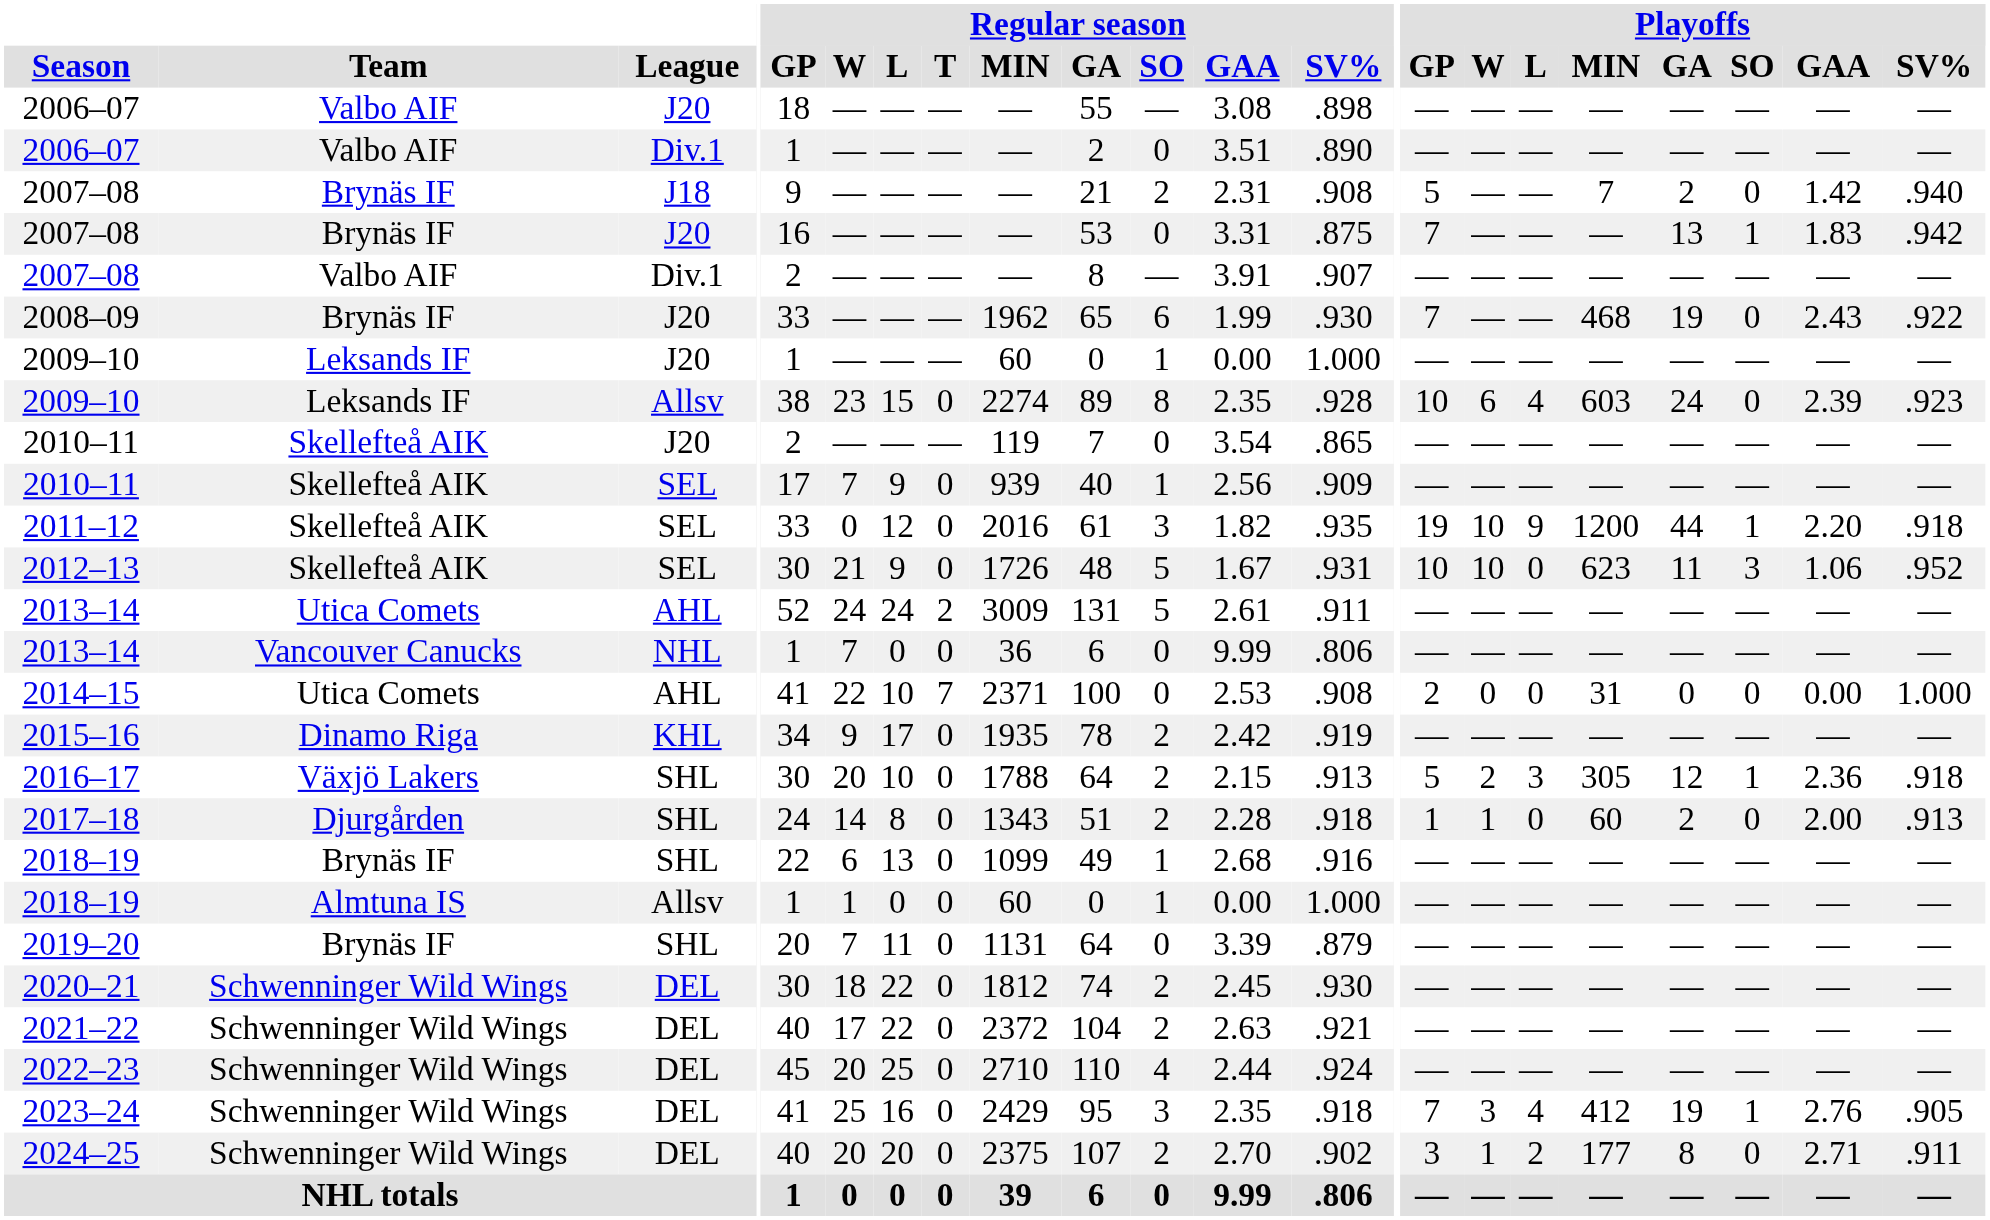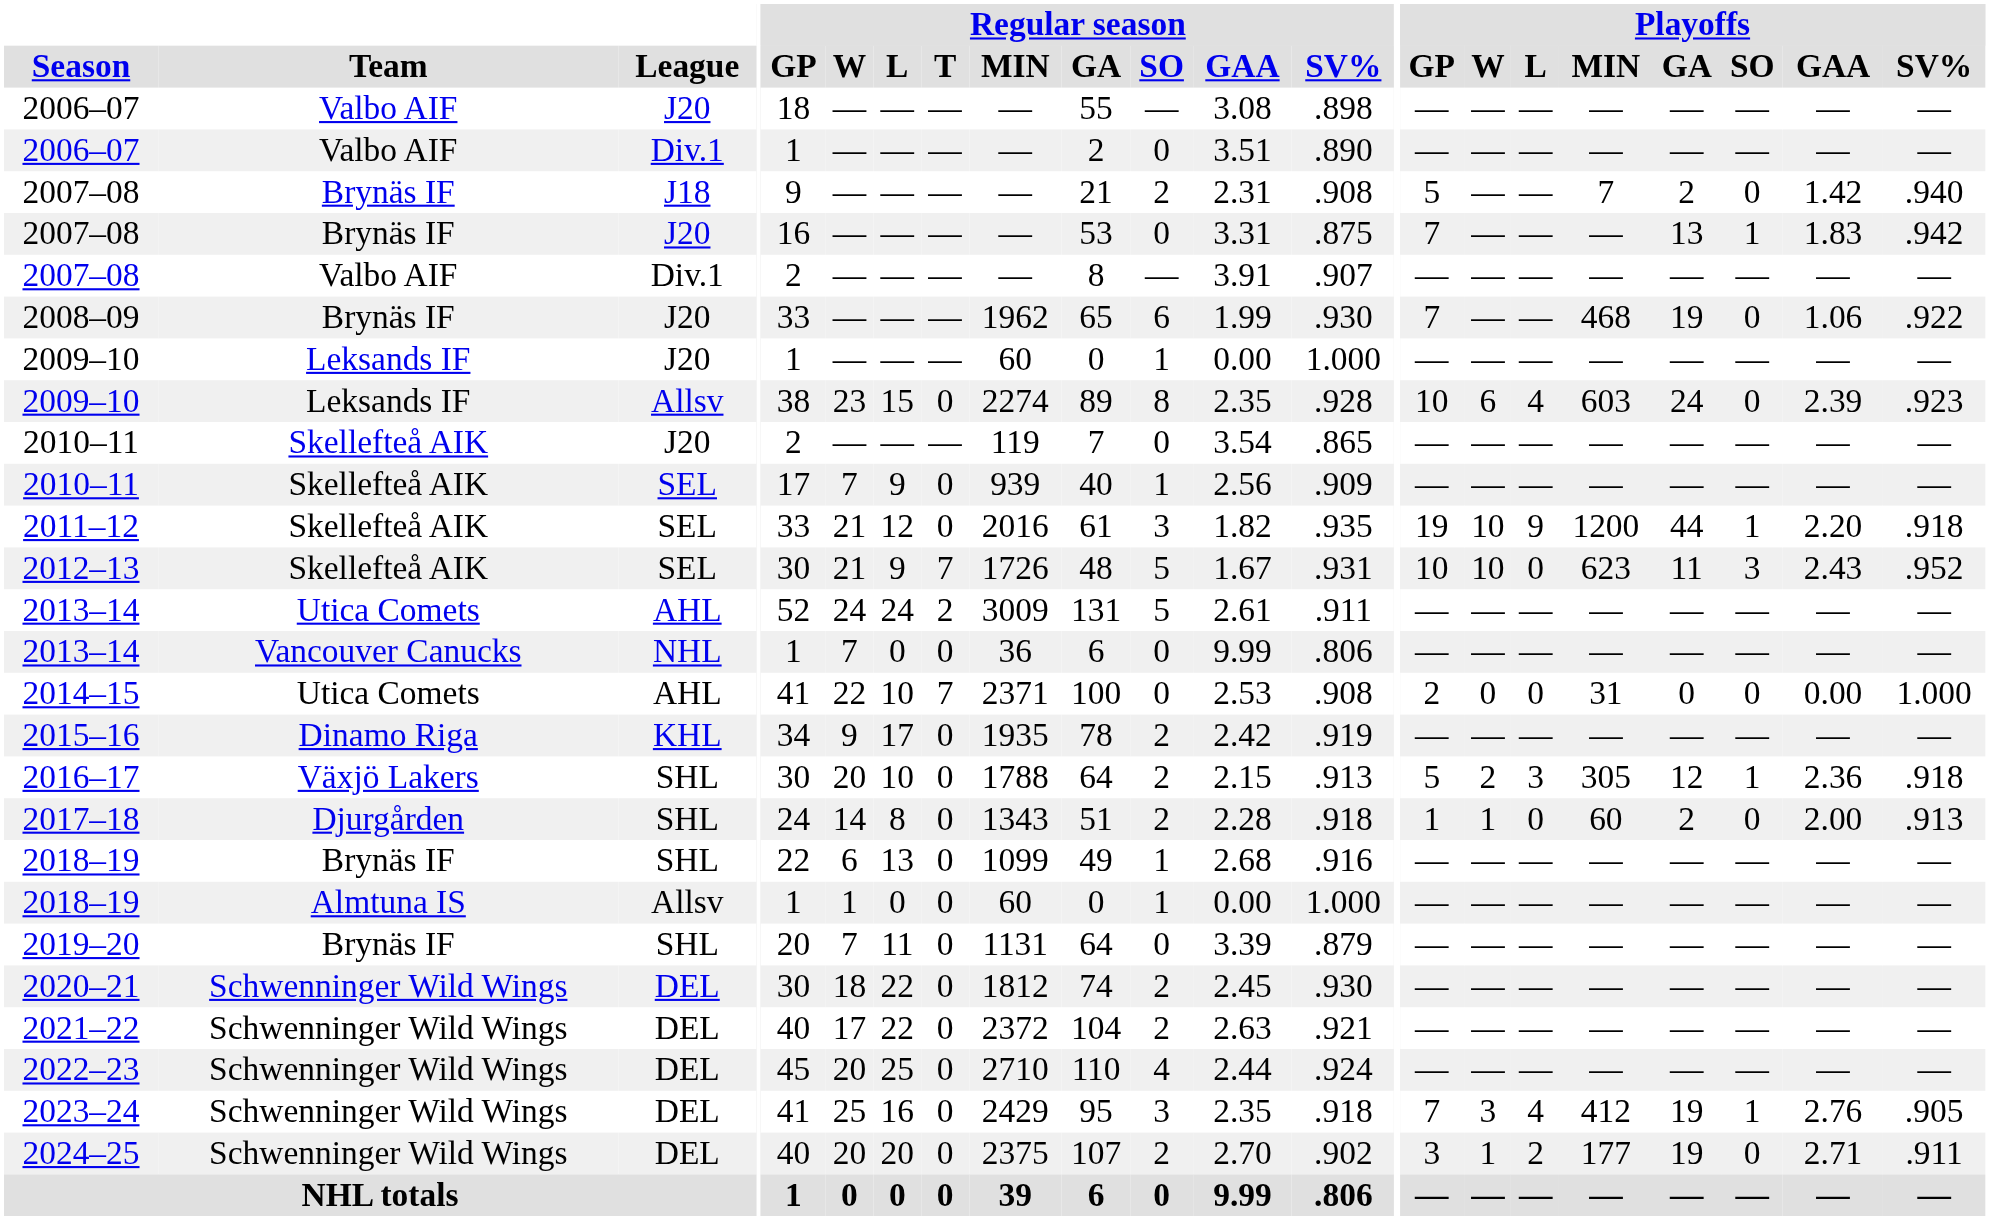 <table border="0" cellpadding="1" cellspacing="0" style="width:75%; text-align:center;">
 <tr bgcolor="#e0e0e0">
 <th colspan="3" bgcolor="#ffffff"></th>
 <th rowspan="99" bgcolor="#ffffff"></th>
 <th colspan="9" bgcolor="#e0e0e0"><a href='#'>Regular season</a></th>
 <th rowspan="99" bgcolor="#ffffff"></th>
 <th colspan="8" bgcolor="#e0e0e0"><a href='#'>Playoffs</a></th>
 </tr>
 <tr bgcolor="#e0e0e0">
 <th><a href='#'>Season</a></th>
 <th>Team</th>
 <th>League</th>
 <th>GP</th>
 <th>W</th>
 <th>L</th>
 <th>T</th>
 <th>MIN</th>
 <th>GA</th>
 <th><a href='#'>SO</a></th>
 <th><a href='#'>GAA</a></th>
 <th><a href='#'>SV%</a></th>
 <th>GP</th>
 <th>W</th>
 <th>L</th>
 <th>MIN</th>
 <th>GA</th>
 <th>SO</th>
 <th>GAA</th>
 <th>SV%</th>
 </tr>
 <tr>
 <td>2006–07</td>
 <td><a href='#'>Valbo AIF</a></td>
 <td><a href='#'>J20</a></td>
 <td>18</td>
 <td>—</td>
 <td>—</td>
 <td>—</td>
 <td>—</td>
 <td>55</td>
 <td>—</td>
 <td>3.08</td>
 <td>.898</td>
 <td>—</td>
 <td>—</td>
 <td>—</td>
 <td>—</td>
 <td>—</td>
 <td>—</td>
 <td>—</td>
 <td>—</td>
 </tr>
 <tr bgcolor="#f0f0f0">
 <td><a href='#'>2006–07</a></td>
 <td>Valbo AIF</td>
 <td><a href='#'>Div.1</a></td>
 <td>1</td>
 <td>—</td>
 <td>—</td>
 <td>—</td>
 <td>—</td>
 <td>2</td>
 <td>0</td>
 <td>3.51</td>
 <td>.890</td>
 <td>—</td>
 <td>—</td>
 <td>—</td>
 <td>—</td>
 <td>—</td>
 <td>—</td>
 <td>—</td>
 <td>—</td>
 </tr>
 <tr>
 <td>2007–08</td>
 <td><a href='#'>Brynäs IF</a></td>
 <td><a href='#'>J18</a></td>
 <td>9</td>
 <td>—</td>
 <td>—</td>
 <td>—</td>
 <td>—</td>
 <td>21</td>
 <td>2</td>
 <td>2.31</td>
 <td>.908</td>
 <td>5</td>
 <td>—</td>
 <td>—</td>
 <td>7</td>
 <td>2</td>
 <td>0</td>
 <td>1.42</td>
 <td>.940</td>
 </tr>
 <tr bgcolor="#f0f0f0">
 <td>2007–08</td>
 <td>Brynäs IF</td>
 <td><a href='#'>J20</a></td>
 <td>16</td>
 <td>—</td>
 <td>—</td>
 <td>—</td>
 <td>—</td>
 <td>53</td>
 <td>0</td>
 <td>3.31</td>
 <td>.875</td>
 <td>7</td>
 <td>—</td>
 <td>—</td>
 <td>—</td>
 <td>13</td>
 <td>1</td>
 <td>1.83</td>
 <td>.942</td>
 </tr>
 <tr>
 <td><a href='#'>2007–08</a></td>
 <td>Valbo AIF</td>
 <td>Div.1</td>
 <td>2</td>
 <td>—</td>
 <td>—</td>
 <td>—</td>
 <td>—</td>
 <td>8</td>
 <td>—</td>
 <td>3.91</td>
 <td>.907</td>
 <td>—</td>
 <td>—</td>
 <td>—</td>
 <td>—</td>
 <td>—</td>
 <td>—</td>
 <td>—</td>
 <td>—</td>
 </tr>
 <tr bgcolor="#f0f0f0">
 <td>2008–09</td>
 <td>Brynäs IF</td>
 <td>J20</td>
 <td>33</td>
 <td>—</td>
 <td>—</td>
 <td>—</td>
 <td>1962</td>
 <td>65</td>
 <td>6</td>
 <td>1.99</td>
 <td>.930</td>
 <td>7</td>
 <td>—</td>
 <td>—</td>
 <td>468</td>
 <td>19</td>
 <td>0</td>
-<td>2.43</td>
+<td>1.06</td>
 <td>.922</td>
 </tr>
 <tr>
 <td>2009–10</td>
 <td><a href='#'>Leksands IF</a></td>
 <td>J20</td>
 <td>1</td>
 <td>—</td>
 <td>—</td>
 <td>—</td>
 <td>60</td>
 <td>0</td>
 <td>1</td>
 <td>0.00</td>
 <td>1.000</td>
 <td>—</td>
 <td>—</td>
 <td>—</td>
 <td>—</td>
 <td>—</td>
 <td>—</td>
 <td>—</td>
 <td>—</td>
 </tr>
 <tr bgcolor="#f0f0f0">
 <td><a href='#'>2009–10</a></td>
 <td>Leksands IF</td>
 <td><a href='#'>Allsv</a></td>
 <td>38</td>
 <td>23</td>
 <td>15</td>
 <td>0</td>
 <td>2274</td>
 <td>89</td>
 <td>8</td>
 <td>2.35</td>
 <td>.928</td>
 <td>10</td>
 <td>6</td>
 <td>4</td>
 <td>603</td>
 <td>24</td>
 <td>0</td>
 <td>2.39</td>
 <td>.923</td>
 </tr>
 <tr>
 <td>2010–11</td>
 <td><a href='#'>Skellefteå AIK</a></td>
 <td>J20</td>
 <td>2</td>
 <td>—</td>
 <td>—</td>
 <td>—</td>
 <td>119</td>
 <td>7</td>
 <td>0</td>
 <td>3.54</td>
 <td>.865</td>
 <td>—</td>
 <td>—</td>
 <td>—</td>
 <td>—</td>
 <td>—</td>
 <td>—</td>
 <td>—</td>
 <td>—</td>
 </tr>
 <tr bgcolor="#f0f0f0">
 <td><a href='#'>2010–11</a></td>
 <td>Skellefteå AIK</td>
 <td><a href='#'>SEL</a></td>
 <td>17</td>
 <td>7</td>
 <td>9</td>
 <td>0</td>
 <td>939</td>
 <td>40</td>
 <td>1</td>
 <td>2.56</td>
 <td>.909</td>
 <td>—</td>
 <td>—</td>
 <td>—</td>
 <td>—</td>
 <td>—</td>
 <td>—</td>
 <td>—</td>
 <td>—</td>
 </tr>
 <tr>
 <td><a href='#'>2011–12</a></td>
 <td>Skellefteå AIK</td>
 <td>SEL</td>
 <td>33</td>
-<td>0</td>
+<td>21</td>
 <td>12</td>
 <td>0</td>
 <td>2016</td>
 <td>61</td>
 <td>3</td>
 <td>1.82</td>
 <td>.935</td>
 <td>19</td>
 <td>10</td>
 <td>9</td>
 <td>1200</td>
 <td>44</td>
 <td>1</td>
 <td>2.20</td>
 <td>.918</td>
 </tr>
 <tr bgcolor="#f0f0f0">
 <td><a href='#'>2012–13</a></td>
 <td>Skellefteå AIK</td>
 <td>SEL</td>
 <td>30</td>
 <td>21</td>
 <td>9</td>
-<td>0</td>
+<td>7</td>
 <td>1726</td>
 <td>48</td>
 <td>5</td>
 <td>1.67</td>
 <td>.931</td>
 <td>10</td>
 <td>10</td>
 <td>0</td>
 <td>623</td>
 <td>11</td>
 <td>3</td>
-<td>1.06</td>
+<td>2.43</td>
 <td>.952</td>
 </tr>
 <tr>
 <td><a href='#'>2013–14</a></td>
 <td><a href='#'>Utica Comets</a></td>
 <td><a href='#'>AHL</a></td>
 <td>52</td>
 <td>24</td>
 <td>24</td>
 <td>2</td>
 <td>3009</td>
 <td>131</td>
 <td>5</td>
 <td>2.61</td>
 <td>.911</td>
 <td>—</td>
 <td>—</td>
 <td>—</td>
 <td>—</td>
 <td>—</td>
 <td>—</td>
 <td>—</td>
 <td>—</td>
 </tr>
 <tr bgcolor="#f0f0f0">
 <td><a href='#'>2013–14</a></td>
 <td><a href='#'>Vancouver Canucks</a></td>
 <td><a href='#'>NHL</a></td>
 <td>1</td>
 <td>7</td>
 <td>0</td>
 <td>0</td>
 <td>36</td>
 <td>6</td>
 <td>0</td>
 <td>9.99</td>
 <td>.806</td>
 <td>—</td>
 <td>—</td>
 <td>—</td>
 <td>—</td>
 <td>—</td>
 <td>—</td>
 <td>—</td>
 <td>—</td>
 </tr>
 <tr>
 <td><a href='#'>2014–15</a></td>
 <td>Utica Comets</td>
 <td>AHL</td>
 <td>41</td>
 <td>22</td>
 <td>10</td>
 <td>7</td>
 <td>2371</td>
 <td>100</td>
 <td>0</td>
 <td>2.53</td>
 <td>.908</td>
 <td>2</td>
 <td>0</td>
 <td>0</td>
 <td>31</td>
 <td>0</td>
 <td>0</td>
 <td>0.00</td>
 <td>1.000</td>
 </tr>
 <tr bgcolor="#f0f0f0">
 <td><a href='#'>2015–16</a></td>
 <td><a href='#'>Dinamo Riga</a></td>
 <td><a href='#'>KHL</a></td>
 <td>34</td>
 <td>9</td>
 <td>17</td>
 <td>0</td>
 <td>1935</td>
 <td>78</td>
 <td>2</td>
 <td>2.42</td>
 <td>.919</td>
 <td>—</td>
 <td>—</td>
 <td>—</td>
 <td>—</td>
 <td>—</td>
 <td>—</td>
 <td>—</td>
 <td>—</td>
 </tr>
 <tr>
 <td><a href='#'>2016–17</a></td>
 <td><a href='#'>Växjö Lakers</a></td>
 <td>SHL</td>
 <td>30</td>
 <td>20</td>
 <td>10</td>
 <td>0</td>
 <td>1788</td>
 <td>64</td>
 <td>2</td>
 <td>2.15</td>
 <td>.913</td>
 <td>5</td>
 <td>2</td>
 <td>3</td>
 <td>305</td>
 <td>12</td>
 <td>1</td>
 <td>2.36</td>
 <td>.918</td>
 </tr>
 <tr bgcolor="#f0f0f0">
 <td><a href='#'>2017–18</a></td>
 <td><a href='#'>Djurgården</a></td>
 <td>SHL</td>
 <td>24</td>
 <td>14</td>
 <td>8</td>
 <td>0</td>
 <td>1343</td>
 <td>51</td>
 <td>2</td>
 <td>2.28</td>
 <td>.918</td>
 <td>1</td>
 <td>1</td>
 <td>0</td>
 <td>60</td>
 <td>2</td>
 <td>0</td>
 <td>2.00</td>
 <td>.913</td>
 </tr>
 <tr>
 <td><a href='#'>2018–19</a></td>
 <td>Brynäs IF</td>
 <td>SHL</td>
 <td>22</td>
 <td>6</td>
 <td>13</td>
 <td>0</td>
 <td>1099</td>
 <td>49</td>
 <td>1</td>
 <td>2.68</td>
 <td>.916</td>
 <td>—</td>
 <td>—</td>
 <td>—</td>
 <td>—</td>
 <td>—</td>
 <td>—</td>
 <td>—</td>
 <td>—</td>
 </tr>
 <tr bgcolor="#f0f0f0">
 <td><a href='#'>2018–19</a></td>
 <td><a href='#'>Almtuna IS</a></td>
 <td>Allsv</td>
 <td>1</td>
 <td>1</td>
 <td>0</td>
 <td>0</td>
 <td>60</td>
 <td>0</td>
 <td>1</td>
 <td>0.00</td>
 <td>1.000</td>
 <td>—</td>
 <td>—</td>
 <td>—</td>
 <td>—</td>
 <td>—</td>
 <td>—</td>
 <td>—</td>
 <td>—</td>
 </tr>
 <tr>
 <td><a href='#'>2019–20</a></td>
 <td>Brynäs IF</td>
 <td>SHL</td>
 <td>20</td>
 <td>7</td>
 <td>11</td>
 <td>0</td>
 <td>1131</td>
 <td>64</td>
 <td>0</td>
 <td>3.39</td>
 <td>.879</td>
 <td>—</td>
 <td>—</td>
 <td>—</td>
 <td>—</td>
 <td>—</td>
 <td>—</td>
 <td>—</td>
 <td>—</td>
 </tr>
 <tr bgcolor="#f0f0f0">
 <td><a href='#'>2020–21</a></td>
 <td><a href='#'>Schwenninger Wild Wings</a></td>
 <td><a href='#'>DEL</a></td>
 <td>30</td>
 <td>18</td>
 <td>22</td>
 <td>0</td>
 <td>1812</td>
 <td>74</td>
 <td>2</td>
 <td>2.45</td>
 <td>.930</td>
 <td>—</td>
 <td>—</td>
 <td>—</td>
 <td>—</td>
 <td>—</td>
 <td>—</td>
 <td>—</td>
 <td>—</td>
 </tr>
 <tr>
 <td><a href='#'>2021–22</a></td>
 <td>Schwenninger Wild Wings</td>
 <td>DEL</td>
 <td>40</td>
 <td>17</td>
 <td>22</td>
 <td>0</td>
 <td>2372</td>
 <td>104</td>
 <td>2</td>
 <td>2.63</td>
 <td>.921</td>
 <td>—</td>
 <td>—</td>
 <td>—</td>
 <td>—</td>
 <td>—</td>
 <td>—</td>
 <td>—</td>
 <td>—</td>
 </tr>
 <tr bgcolor="#f0f0f0">
 <td><a href='#'>2022–23</a></td>
 <td>Schwenninger Wild Wings</td>
 <td>DEL</td>
 <td>45</td>
 <td>20</td>
 <td>25</td>
 <td>0</td>
 <td>2710</td>
 <td>110</td>
 <td>4</td>
 <td>2.44</td>
 <td>.924</td>
 <td>—</td>
 <td>—</td>
 <td>—</td>
 <td>—</td>
 <td>—</td>
 <td>—</td>
 <td>—</td>
 <td>—</td>
 </tr>
 <tr>
 <td><a href='#'>2023–24</a></td>
 <td>Schwenninger Wild Wings</td>
 <td>DEL</td>
 <td>41</td>
 <td>25</td>
 <td>16</td>
 <td>0</td>
 <td>2429</td>
 <td>95</td>
 <td>3</td>
 <td>2.35</td>
 <td>.918</td>
 <td>7</td>
 <td>3</td>
 <td>4</td>
 <td>412</td>
 <td>19</td>
 <td>1</td>
 <td>2.76</td>
 <td>.905</td>
 </tr>
 <tr bgcolor="#f0f0f0">
 <td><a href='#'>2024–25</a></td>
 <td>Schwenninger Wild Wings</td>
 <td>DEL</td>
 <td>40</td>
 <td>20</td>
 <td>20</td>
 <td>0</td>
 <td>2375</td>
 <td>107</td>
 <td>2</td>
 <td>2.70</td>
 <td>.902</td>
 <td>3</td>
 <td>1</td>
 <td>2</td>
 <td>177</td>
-<td>8</td>
+<td>19</td>
 <td>0</td>
 <td>2.71</td>
 <td>.911</td>
 </tr>
 <tr bgcolor="#e0e0e0">
 <th colspan="3">NHL totals</th>
 <th>1</th>
 <th>0</th>
 <th>0</th>
 <th>0</th>
 <th>39</th>
 <th>6</th>
 <th>0</th>
 <th>9.99</th>
 <th>.806</th>
 <th>—</th>
 <th>—</th>
 <th>—</th>
 <th>—</th>
 <th>—</th>
 <th>—</th>
 <th>—</th>
 <th>—</th>
 </tr>
 </table>
